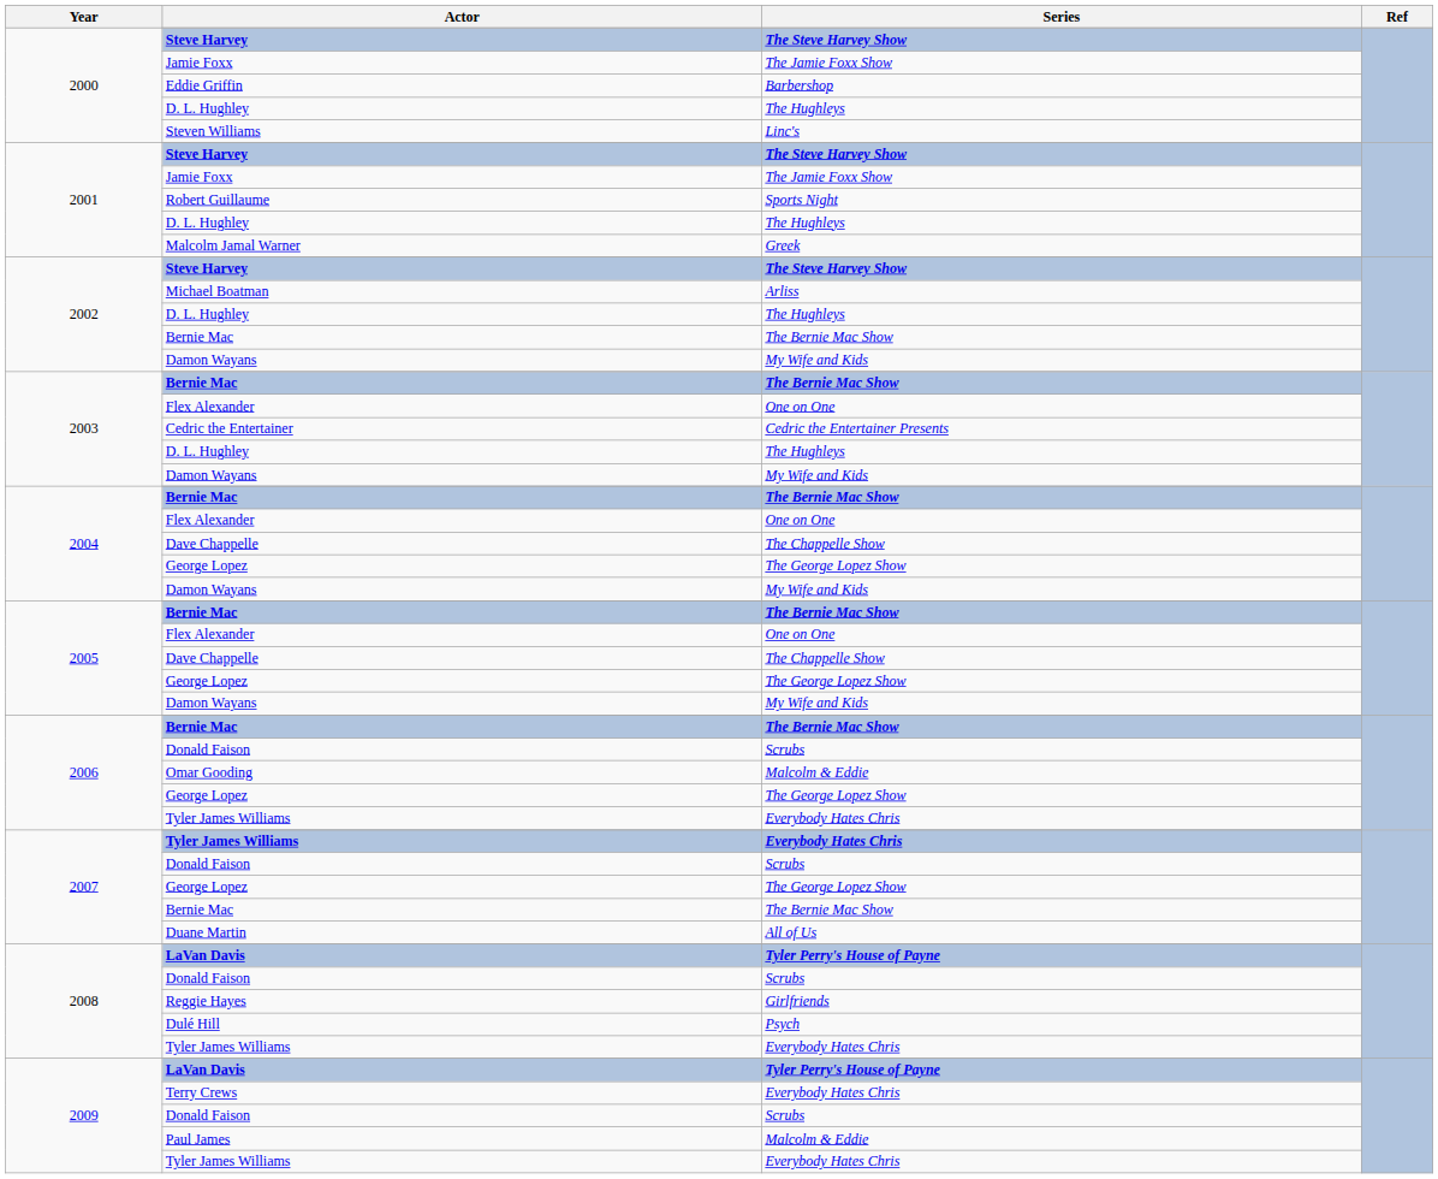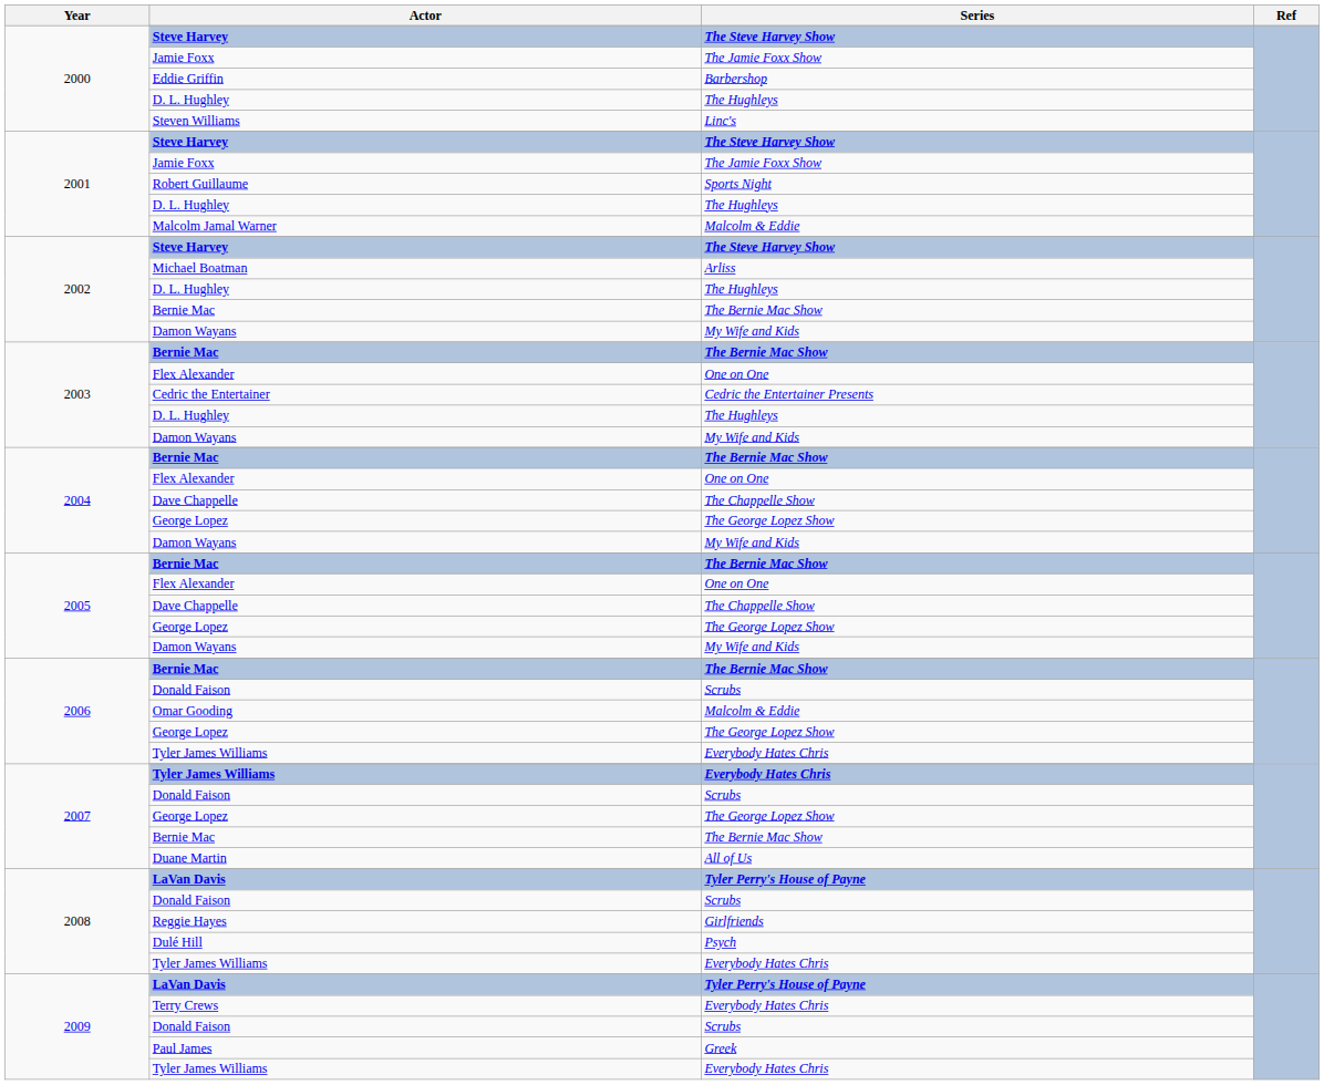 <table class="wikitable" style="width:100%;">
 <tr style="background:#bebebe;">
 <th style="width:11%;">Year</th>
 <th style="width:42%;">Actor</th>
 <th style="width:42%;">Series</th>
 <th style="width:5%;">Ref</th>
 </tr>
 <tr>
 <td rowspan="6" align="center">2000</td>
 </tr>
 <tr style="background:#B0C4DE">
 <td><strong><a href='#'>Steve Harvey</a></strong></td>
 <td><strong><em><a href='#'>The Steve Harvey Show</a></em></strong></td>
 <td rowspan="6" align="center"></td>
 </tr>
 <tr>
 <td><a href='#'>Jamie Foxx</a></td>
 <td><em><a href='#'>The Jamie Foxx Show</a></em></td>
 </tr>
 <tr>
 <td><a href='#'>Eddie Griffin</a></td>
 <td><em><a href='#'>Barbershop</a></em></td>
 </tr>
 <tr>
 <td><a href='#'>D. L. Hughley</a></td>
 <td><em><a href='#'>The Hughleys</a></em></td>
 </tr>
 <tr>
 <td><a href='#'>Steven Williams</a></td>
 <td><em><a href='#'>Linc's</a></em></td>
 </tr>
 <tr>
 <td rowspan="6" align="center">2001</td>
 </tr>
 <tr style="background:#B0C4DE">
 <td><strong><a href='#'>Steve Harvey</a></strong></td>
 <td><strong><em><a href='#'>The Steve Harvey Show</a></em></strong></td>
 <td rowspan="6" align="center"></td>
 </tr>
 <tr>
 <td><a href='#'>Jamie Foxx</a></td>
 <td><em><a href='#'>The Jamie Foxx Show</a></em></td>
 </tr>
 <tr>
 <td><a href='#'>Robert Guillaume</a></td>
 <td><em><a href='#'>Sports Night</a></em></td>
 </tr>
 <tr>
 <td><a href='#'>D. L. Hughley</a></td>
 <td><em><a href='#'>The Hughleys</a></em></td>
 </tr>
 <tr>
 <td><a href='#'>Malcolm Jamal Warner</a></td>
-<td><em><a href='#'>Greek</a></em></td>
+<td><em><a href='#'>Malcolm & Eddie</a></em></td>
 </tr>
 <tr>
 <td rowspan="6" align="center">2002</td>
 </tr>
 <tr style="background:#B0C4DE">
 <td><strong><a href='#'>Steve Harvey</a></strong></td>
 <td><strong><em><a href='#'>The Steve Harvey Show</a></em></strong></td>
 <td rowspan="6" align="center"></td>
 </tr>
 <tr>
 <td><a href='#'>Michael Boatman</a></td>
 <td><em><a href='#'>Arliss</a></em></td>
 </tr>
 <tr>
 <td><a href='#'>D. L. Hughley</a></td>
 <td><em><a href='#'>The Hughleys</a></em></td>
 </tr>
 <tr>
 <td><a href='#'>Bernie Mac</a></td>
 <td><em><a href='#'>The Bernie Mac Show</a></em></td>
 </tr>
 <tr>
 <td><a href='#'>Damon Wayans</a></td>
 <td><em><a href='#'>My Wife and Kids</a></em></td>
 </tr>
 <tr>
 <td rowspan="6" align="center">2003</td>
 </tr>
 <tr style="background:#B0C4DE">
 <td><strong><a href='#'>Bernie Mac</a></strong></td>
 <td><strong><em><a href='#'>The Bernie Mac Show</a></em></strong></td>
 <td rowspan="6" align="center"></td>
 </tr>
 <tr>
 <td><a href='#'>Flex Alexander</a></td>
 <td><em><a href='#'>One on One</a></em></td>
 </tr>
 <tr>
 <td><a href='#'>Cedric the Entertainer</a></td>
 <td><em><a href='#'>Cedric the Entertainer Presents</a></em></td>
 </tr>
 <tr>
 <td><a href='#'>D. L. Hughley</a></td>
 <td><em><a href='#'>The Hughleys</a></em></td>
 </tr>
 <tr>
 <td><a href='#'>Damon Wayans</a></td>
 <td><em><a href='#'>My Wife and Kids</a></em></td>
 </tr>
 <tr>
 <td rowspan="6" align="center"><a href='#'>2004</a></td>
 </tr>
 <tr style="background:#B0C4DE">
 <td><strong><a href='#'>Bernie Mac</a></strong></td>
 <td><strong><em><a href='#'>The Bernie Mac Show</a></em></strong></td>
 <td rowspan="6" align="center"></td>
 </tr>
 <tr>
 <td><a href='#'>Flex Alexander</a></td>
 <td><em><a href='#'>One on One</a></em></td>
 </tr>
 <tr>
 <td><a href='#'>Dave Chappelle</a></td>
 <td><em><a href='#'>The Chappelle Show</a></em></td>
 </tr>
 <tr>
 <td><a href='#'>George Lopez</a></td>
 <td><em><a href='#'>The George Lopez Show</a></em></td>
 </tr>
 <tr>
 <td><a href='#'>Damon Wayans</a></td>
 <td><em><a href='#'>My Wife and Kids</a></em></td>
 </tr>
 <tr>
 <td rowspan="6" align="center"><a href='#'>2005</a></td>
 </tr>
 <tr style="background:#B0C4DE">
 <td><strong><a href='#'>Bernie Mac</a></strong></td>
 <td><strong><em><a href='#'>The Bernie Mac Show</a></em></strong></td>
 <td rowspan="6" align="center"></td>
 </tr>
 <tr>
 <td><a href='#'>Flex Alexander</a></td>
 <td><em><a href='#'>One on One</a></em></td>
 </tr>
 <tr>
 <td><a href='#'>Dave Chappelle</a></td>
 <td><em><a href='#'>The Chappelle Show</a></em></td>
 </tr>
 <tr>
 <td><a href='#'>George Lopez</a></td>
 <td><em><a href='#'>The George Lopez Show</a></em></td>
 </tr>
 <tr>
 <td><a href='#'>Damon Wayans</a></td>
 <td><em><a href='#'>My Wife and Kids</a></em></td>
 </tr>
 <tr>
 <td rowspan="6" align="center"><a href='#'>2006</a></td>
 </tr>
 <tr style="background:#B0C4DE">
 <td><strong><a href='#'>Bernie Mac</a></strong></td>
 <td><strong><em><a href='#'>The Bernie Mac Show</a></em></strong></td>
 <td rowspan="6" align="center"></td>
 </tr>
 <tr>
 <td><a href='#'>Donald Faison</a></td>
 <td><em><a href='#'>Scrubs</a></em></td>
 </tr>
 <tr>
 <td><a href='#'>Omar Gooding</a></td>
 <td><em><a href='#'>Malcolm & Eddie</a></em></td>
 </tr>
 <tr>
 <td><a href='#'>George Lopez</a></td>
 <td><em><a href='#'>The George Lopez Show</a></em></td>
 </tr>
 <tr>
 <td><a href='#'>Tyler James Williams</a></td>
 <td><em><a href='#'>Everybody Hates Chris</a></em></td>
 </tr>
 <tr>
 <td rowspan="6" align="center"><a href='#'>2007</a></td>
 </tr>
 <tr style="background:#B0C4DE">
 <td><strong><a href='#'>Tyler James Williams</a></strong></td>
 <td><strong><em><a href='#'>Everybody Hates Chris</a></em></strong></td>
 <td rowspan="6" align="center"></td>
 </tr>
 <tr>
 <td><a href='#'>Donald Faison</a></td>
 <td><em><a href='#'>Scrubs</a></em></td>
 </tr>
 <tr>
 <td><a href='#'>George Lopez</a></td>
 <td><em><a href='#'>The George Lopez Show</a></em></td>
 </tr>
 <tr>
 <td><a href='#'>Bernie Mac</a></td>
 <td><em><a href='#'>The Bernie Mac Show</a></em></td>
 </tr>
 <tr>
 <td><a href='#'>Duane Martin</a></td>
 <td><em><a href='#'>All of Us</a></em></td>
 </tr>
 <tr>
 <td rowspan="6" align="center">2008</td>
 </tr>
 <tr style="background:#B0C4DE">
 <td><strong><a href='#'>LaVan Davis</a></strong></td>
 <td><strong><em><a href='#'>Tyler Perry's House of Payne</a></em></strong></td>
 <td rowspan="6" align="center"></td>
 </tr>
 <tr>
 <td><a href='#'>Donald Faison</a></td>
 <td><em><a href='#'>Scrubs</a></em></td>
 </tr>
 <tr>
 <td><a href='#'>Reggie Hayes</a></td>
 <td><em><a href='#'>Girlfriends</a></em></td>
 </tr>
 <tr>
 <td><a href='#'>Dulé Hill</a></td>
 <td><em><a href='#'>Psych</a></em></td>
 </tr>
 <tr>
 <td><a href='#'>Tyler James Williams</a></td>
 <td><em><a href='#'>Everybody Hates Chris</a></em></td>
 </tr>
 <tr>
 <td rowspan="6" align="center"><a href='#'>2009</a></td>
 </tr>
 <tr style="background:#B0C4DE">
 <td><strong><a href='#'>LaVan Davis</a></strong></td>
 <td><strong><em><a href='#'>Tyler Perry's House of Payne</a></em></strong></td>
 <td rowspan="6" align="center"></td>
 </tr>
 <tr>
 <td><a href='#'>Terry Crews</a></td>
 <td><em><a href='#'>Everybody Hates Chris</a></em></td>
 </tr>
 <tr>
 <td><a href='#'>Donald Faison</a></td>
 <td><em><a href='#'>Scrubs</a></em></td>
 </tr>
 <tr>
 <td><a href='#'>Paul James</a></td>
-<td><em><a href='#'>Malcolm & Eddie</a></em></td>
+<td><em><a href='#'>Greek</a></em></td>
 </tr>
 <tr>
 <td><a href='#'>Tyler James Williams</a></td>
 <td><em><a href='#'>Everybody Hates Chris</a></em></td>
 </tr>
 </table>
